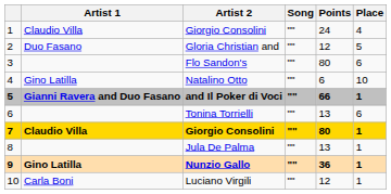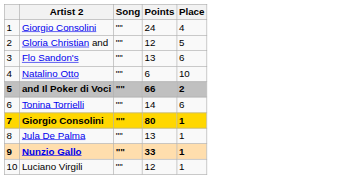 <table class="wikitable">
 <tr>
 <th></th>
-<th>Artist 1</th>
 <th>Artist 2</th>
 <th>Song</th>
 <th>Points</th>
 <th>Place</th>
 </tr>
 <tr>
 <td>1</td>
-<td><a href='#'>Claudio Villa</a></td>
 <td><a href='#'>Giorgio Consolini</a></td>
 <td>""</td>
 <td>24</td>
 <td>4</td>
 </tr>
 <tr>
 <td>2</td>
-<td><a href='#'>Duo Fasano</a></td>
 <td><a href='#'>Gloria Christian</a> and </td>
 <td>""</td>
 <td>12</td>
 <td>5</td>
 </tr>
 <tr>
 <td>3</td>
-<td></td>
 <td><a href='#'>Flo Sandon's</a></td>
 <td>""</td>
-<td>80</td>
+<td>13</td>
 <td>6</td>
 </tr>
 <tr>
 <td>4</td>
-<td><a href='#'>Gino Latilla</a></td>
 <td><a href='#'>Natalino Otto</a></td>
 <td>""</td>
 <td>6</td>
 <td>10</td>
 </tr>
 <tr style="font-weight: bold; background: silver;">
 <td>5</td>
-<td><a href='#'>Gianni Ravera</a> and Duo Fasano</td>
 <td> and Il Poker di Voci</td>
 <td>""</td>
 <td>66</td>
-<td>1</td>
+<td>2</td>
 </tr>
 <tr>
 <td>6</td>
-<td></td>
 <td><a href='#'>Tonina Torrielli</a></td>
 <td>""</td>
-<td>13</td>
+<td>14</td>
 <td>6</td>
 </tr>
 <tr style="font-weight: bold; background: gold;">
 <td>7</td>
-<td>Claudio Villa</td>
 <td>Giorgio Consolini</td>
 <td>""</td>
 <td>80</td>
 <td>1</td>
 </tr>
 <tr>
 <td>8</td>
-<td></td>
 <td><a href='#'>Jula De Palma</a></td>
 <td>""</td>
 <td>13</td>
 <td>1</td>
 </tr>
 <tr style="font-weight: bold; background: navajowhite;">
 <td>9</td>
-<td>Gino Latilla</td>
 <td><a href='#'>Nunzio Gallo</a></td>
 <td>""</td>
-<td>36</td>
+<td>33</td>
 <td>1</td>
 </tr>
 <tr>
 <td>10</td>
-<td><a href='#'>Carla Boni</a></td>
 <td>Luciano Virgili</td>
 <td>""</td>
 <td>12</td>
 <td>1</td>
 </tr>
 </table>
